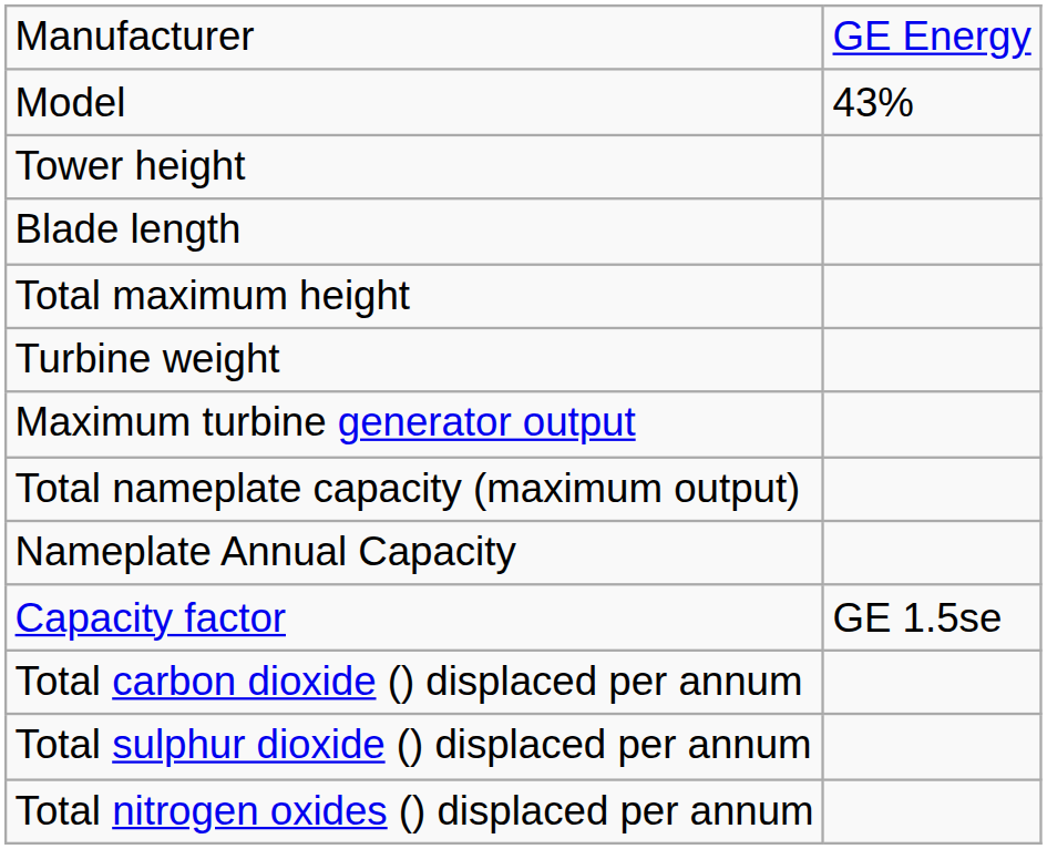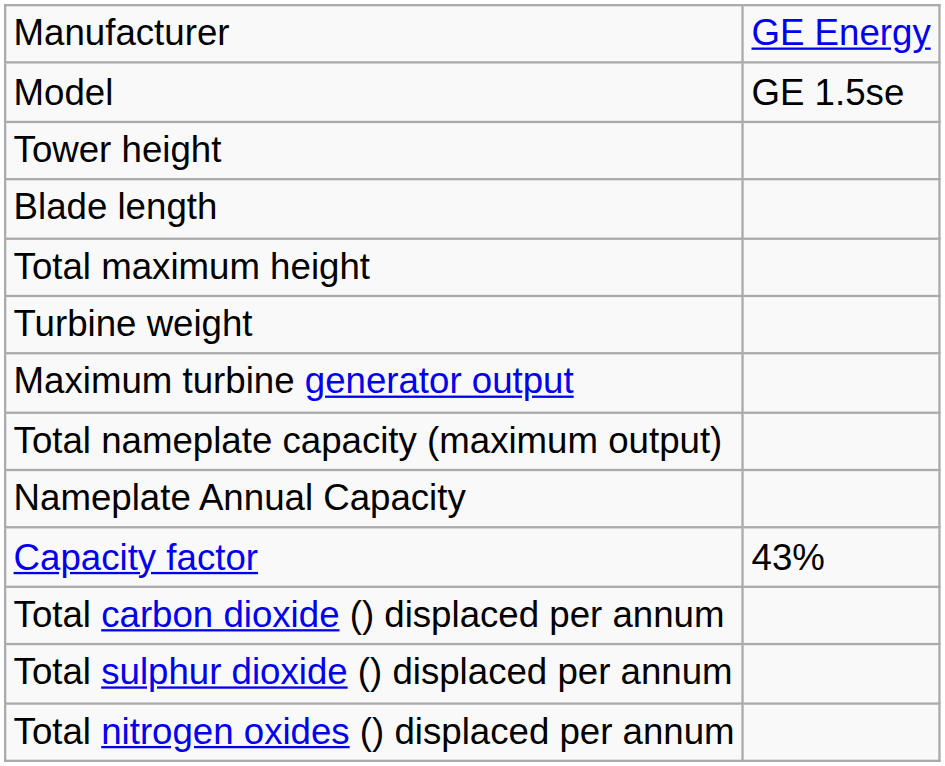 <table class="wikitable">
 <tr>
 <td>Manufacturer</td>
 <td><a href='#'>GE Energy</a></td>
 </tr>
 <tr>
 <td>Model</td>
-<td>43%</td>
+<td>GE 1.5se</td>
 </tr>
 <tr>
 <td>Tower height</td>
 <td></td>
 </tr>
 <tr>
 <td>Blade length</td>
 <td></td>
 </tr>
 <tr>
 <td>Total maximum height</td>
 <td></td>
 </tr>
 <tr>
 <td>Turbine weight</td>
 <td></td>
 </tr>
 <tr>
 <td>Maximum turbine <a href='#'>generator output</a></td>
 <td></td>
 </tr>
 <tr>
 <td>Total nameplate capacity (maximum output)</td>
 <td></td>
 </tr>
 <tr>
 <td>Nameplate Annual Capacity</td>
 <td></td>
 </tr>
 <tr>
 <td><a href='#'>Capacity factor</a></td>
-<td>GE 1.5se</td>
+<td>43%</td>
 </tr>
 <tr>
 <td>Total <a href='#'>carbon dioxide</a> () displaced per annum</td>
 <td></td>
 </tr>
 <tr>
 <td>Total <a href='#'>sulphur dioxide</a> () displaced per annum</td>
 <td></td>
 </tr>
 <tr>
 <td>Total <a href='#'>nitrogen oxides</a> () displaced per annum</td>
 <td></td>
 </tr>
 </table>
